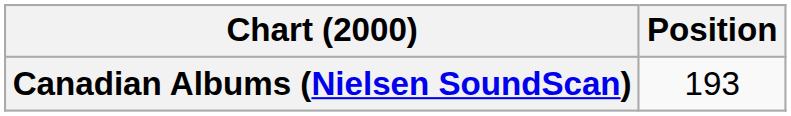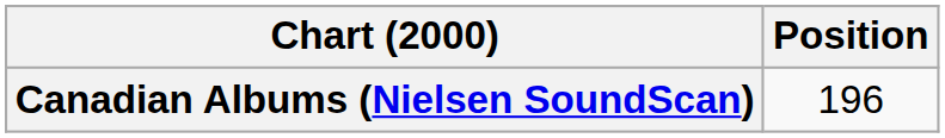 <table class="wikitable plainrowheaders sortable">
 <tr>
 <th scope="col">Chart (2000)</th>
 <th scope="col">Position</th>
 </tr>
 <tr>
 <th scope="row">Canadian Albums (<a href='#'>Nielsen SoundScan</a>)</th>
-<td align=center>193</td>
+<td align=center>196</td>
 </tr>
 </table>
